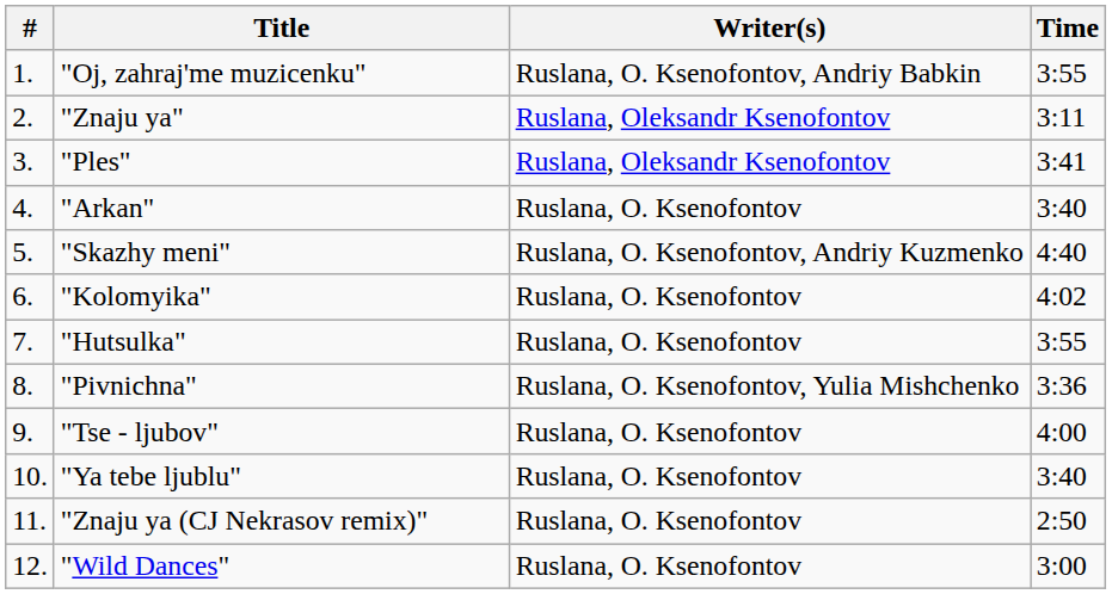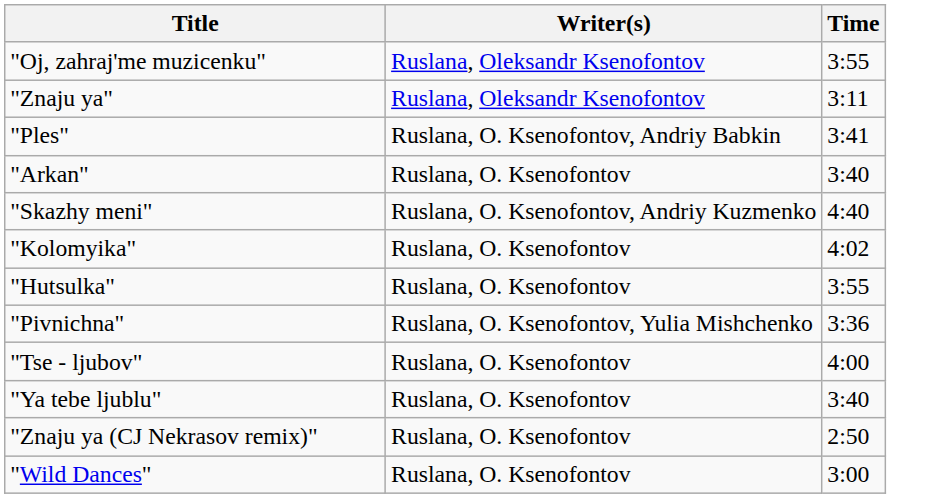 <table class="wikitable">
 <tr>
-<th>#</th>
 <th width="250">Title</th>
 <th>Writer(s)</th>
 <th>Time</th>
 </tr>
 <tr>
-<td>1.</td>
 <td>"Oj, zahraj'me muzicenku"</td>
-<td>Ruslana, O. Ksenofontov, Andriy Babkin</td>
+<td><a href='#'>Ruslana</a>, <a href='#'>Oleksandr Ksenofontov</a></td>
 <td>3:55</td>
 </tr>
 <tr>
-<td>2.</td>
 <td>"Znaju ya"</td>
 <td><a href='#'>Ruslana</a>, <a href='#'>Oleksandr Ksenofontov</a></td>
 <td>3:11</td>
 </tr>
 <tr>
-<td>3.</td>
 <td>"Ples"</td>
-<td><a href='#'>Ruslana</a>, <a href='#'>Oleksandr Ksenofontov</a></td>
+<td>Ruslana, O. Ksenofontov, Andriy Babkin</td>
 <td>3:41</td>
 </tr>
 <tr>
-<td>4.</td>
 <td>"Arkan"</td>
 <td>Ruslana, O. Ksenofontov</td>
 <td>3:40</td>
 </tr>
 <tr>
-<td>5.</td>
 <td>"Skazhy meni"</td>
 <td>Ruslana, O. Ksenofontov, Andriy Kuzmenko</td>
 <td>4:40</td>
 </tr>
 <tr>
-<td>6.</td>
 <td>"Kolomyika"</td>
 <td>Ruslana, O. Ksenofontov</td>
 <td>4:02</td>
 </tr>
 <tr>
-<td>7.</td>
 <td>"Hutsulka"</td>
 <td>Ruslana, O. Ksenofontov</td>
 <td>3:55</td>
 </tr>
 <tr>
-<td>8.</td>
 <td>"Pivnichna"</td>
 <td>Ruslana, O. Ksenofontov, Yulia Mishchenko</td>
 <td>3:36</td>
 </tr>
 <tr>
-<td>9.</td>
 <td>"Tse - ljubov"</td>
 <td>Ruslana, O. Ksenofontov</td>
 <td>4:00</td>
 </tr>
 <tr>
-<td>10.</td>
 <td>"Ya tebe ljublu"</td>
 <td>Ruslana, O. Ksenofontov</td>
 <td>3:40</td>
 </tr>
 <tr>
-<td>11.</td>
 <td>"Znaju ya (CJ Nekrasov remix)"</td>
 <td>Ruslana, O. Ksenofontov</td>
 <td>2:50</td>
 </tr>
 <tr>
-<td>12.</td>
 <td>"<a href='#'>Wild Dances</a>"</td>
 <td>Ruslana, O. Ksenofontov</td>
 <td>3:00</td>
 </tr>
 </table>
